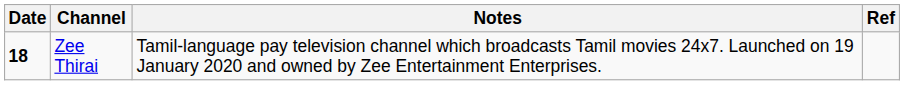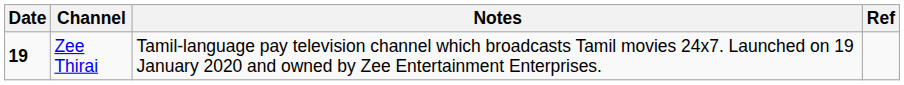 <table class="wikitable" width="65%">
 <tr>
 <th>Date</th>
 <th>Channel</th>
 <th>Notes</th>
 <th>Ref</th>
 </tr>
 <tr>
-<td><strong>18</strong></td>
+<td><strong>19</strong></td>
 <td><a href='#'>Zee Thirai</a></td>
 <td>Tamil-language pay television channel which broadcasts Tamil movies 24x7. Launched on 19 January 2020 and owned by Zee Entertainment Enterprises.</td>
 <td></td>
 </tr>
 </table>
